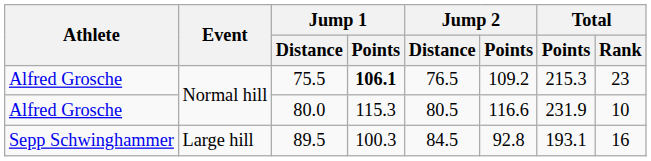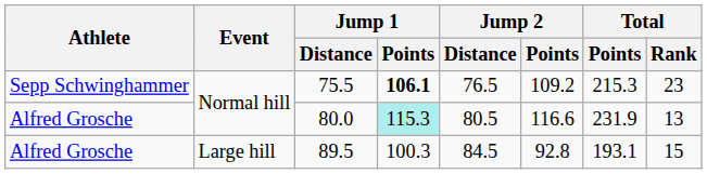 <table class="wikitable" style="font-size:90%">
 <tr>
 <th rowspan="2">Athlete</th>
 <th rowspan="2">Event</th>
 <th colspan="2">Jump 1</th>
 <th colspan="2">Jump 2</th>
 <th colspan="2">Total</th>
 </tr>
 <tr>
 <th>Distance</th>
 <th>Points</th>
 <th>Distance</th>
 <th>Points</th>
 <th>Points</th>
 <th>Rank</th>
 </tr>
 <tr>
-<td><a href='#'>Alfred Grosche</a></td>
+<td><a href='#'>Sepp Schwinghammer</a></td>
 <td rowspan="2">Normal hill</td>
 <td align="center">75.5</td>
 <td align="center"><strong>106.1</strong></td>
 <td align="center">76.5</td>
 <td align="center">109.2</td>
 <td align="center">215.3</td>
 <td align="center">23</td>
 </tr>
 <tr>
 <td><a href='#'>Alfred Grosche</a></td>
 <td align="center">80.0</td>
-<td align="center">115.3</td>
+<td align="center" style="background: paleturquoise;">115.3</td>
 <td align="center">80.5</td>
 <td align="center">116.6</td>
 <td align="center">231.9</td>
-<td align="center">10</td>
+<td align="center">13</td>
 </tr>
 <tr>
-<td><a href='#'>Sepp Schwinghammer</a></td>
+<td><a href='#'>Alfred Grosche</a></td>
 <td>Large hill</td>
 <td align="center">89.5</td>
 <td align="center">100.3</td>
 <td align="center">84.5</td>
 <td align="center">92.8</td>
 <td align="center">193.1</td>
-<td align="center">16</td>
+<td align="center">15</td>
 </tr>
 </table>
